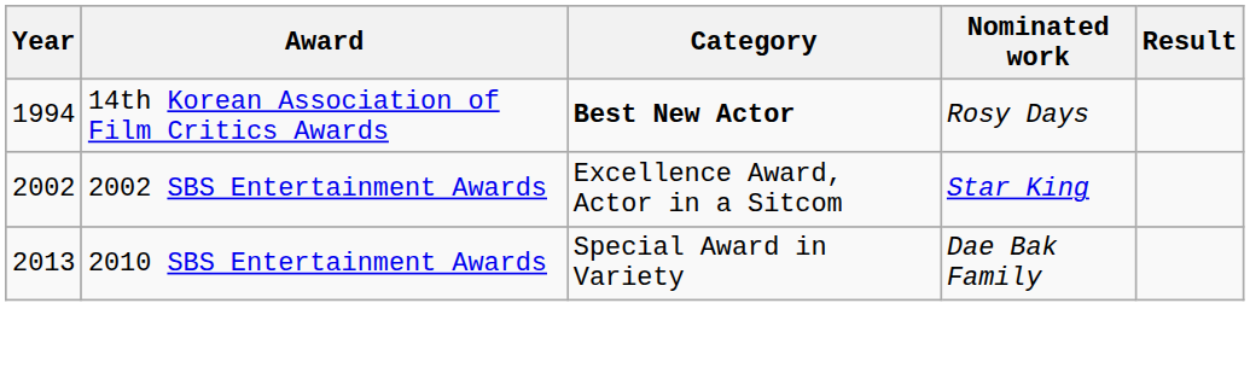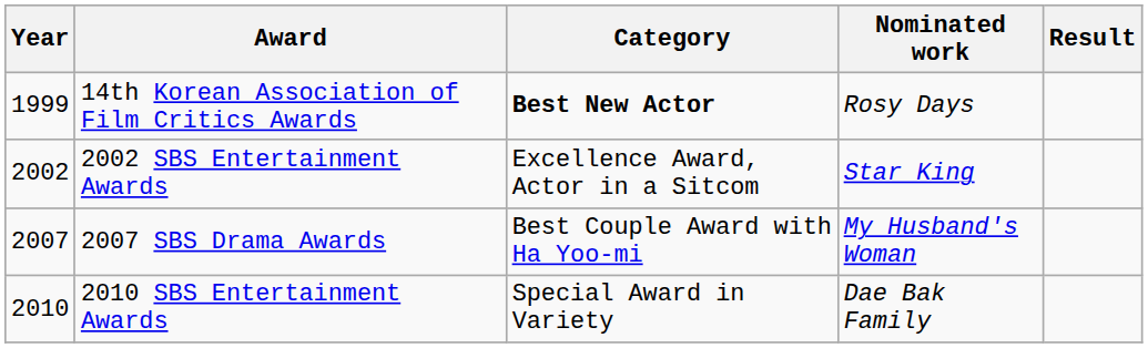 <table class="wikitable">
 <tr>
 <th width=10>Year</th>
 <th>Award</th>
 <th>Category</th>
 <th>Nominated work</th>
 <th>Result</th>
 </tr>
 <tr>
-<td>1994</td>
+<td>1999</td>
 <td>14th <a href='#'>Korean Association of Film Critics Awards</a></td>
 <td><strong>Best New Actor</strong></td>
 <td><em>Rosy Days</em></td>
 <td></td>
 </tr>
 <tr>
 <td>2002</td>
 <td>2002 <a href='#'>SBS Entertainment Awards</a></td>
 <td>Excellence Award, Actor in a Sitcom</td>
 <td><em><a href='#'>Star King</a></em></td>
 <td></td>
 </tr>
 <tr>
-<td>2013</td>
+<td>2007</td>
+<td>2007 <a href='#'>SBS Drama Awards</a></td>
+<td>Best Couple Award with <a href='#'>Ha Yoo-mi</a></td>
+<td><em><a href='#'>My Husband's Woman</a></em></td>
+<td></td>
+</tr>
+<tr>
+<td>2010</td>
 <td>2010 <a href='#'>SBS Entertainment Awards</a></td>
 <td>Special Award in Variety</td>
 <td><em>Dae Bak Family</em></td>
 <td></td>
 </tr>
 </table>
